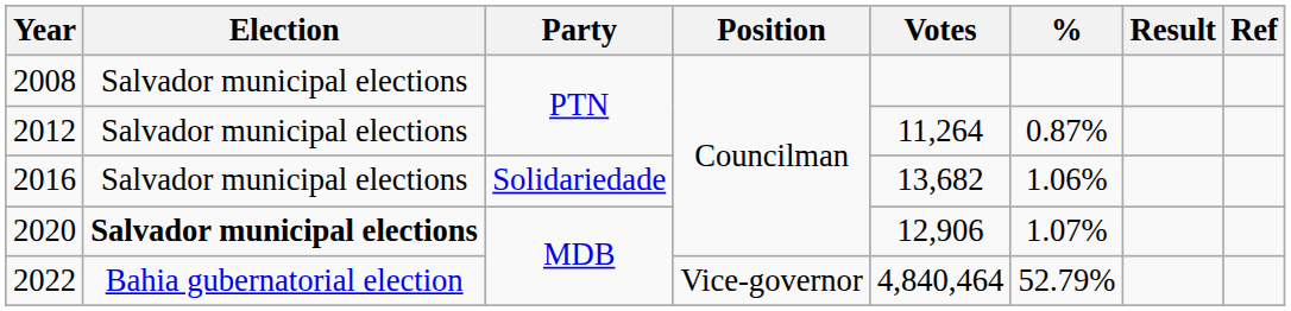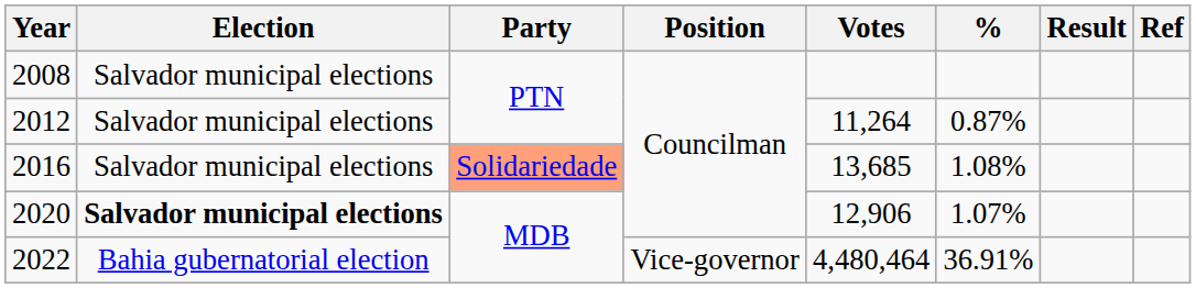 <table class="wikitable" style="text-align:center">
 <tr>
 <th>Year</th>
 <th>Election</th>
 <th>Party</th>
 <th>Position</th>
 <th>Votes</th>
 <th>%</th>
 <th>Result</th>
 <th>Ref</th>
 </tr>
 <tr>
 <td>2008</td>
 <td>Salvador municipal elections</td>
 <td rowspan="2"><a href='#'>PTN</a></td>
 <td rowspan="4">Councilman</td>
 <td></td>
 <td></td>
 <td></td>
 <td></td>
 </tr>
 <tr>
 <td>2012</td>
 <td>Salvador municipal elections</td>
 <td>11,264</td>
 <td>0.87%</td>
 <td></td>
 <td></td>
 </tr>
 <tr>
 <td>2016</td>
 <td>Salvador municipal elections</td>
-<td><a href='#'>Solidariedade</a></td>
-<td>13,682</td>
-<td>1.06%</td>
+<td style="background: lightsalmon;"><a href='#'>Solidariedade</a></td>
+<td>13,685</td>
+<td>1.08%</td>
 <td></td>
 <td></td>
 </tr>
 <tr>
 <td>2020</td>
 <td><strong>Salvador municipal elections</strong></td>
 <td rowspan="2"><a href='#'>MDB</a></td>
 <td>12,906</td>
 <td>1.07%</td>
 <td></td>
 <td></td>
 </tr>
 <tr>
 <td>2022</td>
 <td><a href='#'>Bahia gubernatorial election</a></td>
 <td>Vice-governor</td>
-<td>4,840,464</td>
-<td>52.79%</td>
+<td>4,480,464</td>
+<td>36.91%</td>
 <td></td>
 <td></td>
 </tr>
 </table>
